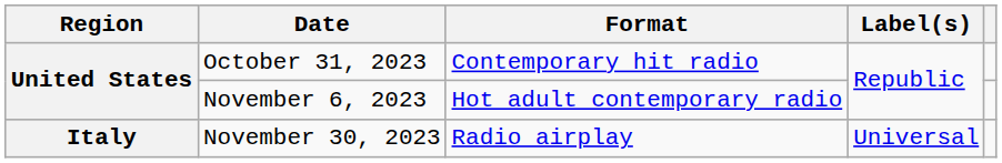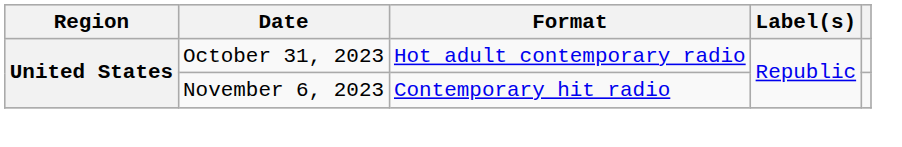 <table class="wikitable plainrowheaders">
 <tr>
 <th scope="col">Region</th>
 <th scope="col">Date</th>
 <th scope="col">Format</th>
 <th scope="col">Label(s)</th>
 <th scope="col"></th>
 </tr>
 <tr>
 <th scope="row" rowspan="2">United States</th>
 <td>October 31, 2023</td>
-<td><a href='#'>Contemporary hit radio</a></td>
+<td><a href='#'>Hot adult contemporary radio</a></td>
 <td rowspan="2"><a href='#'>Republic</a></td>
 <td style="text-align:center;"></td>
 </tr>
 <tr>
 <td>November 6, 2023</td>
-<td><a href='#'>Hot adult contemporary radio</a></td>
-<td style="text-align:center;"></td>
-</tr>
-<tr>
-<th scope="row">Italy</th>
-<td>November 30, 2023</td>
-<td><a href='#'>Radio airplay</a></td>
-<td><a href='#'>Universal</a></td>
+<td><a href='#'>Contemporary hit radio</a></td>
 <td style="text-align:center;"></td>
 </tr>
 </table>
